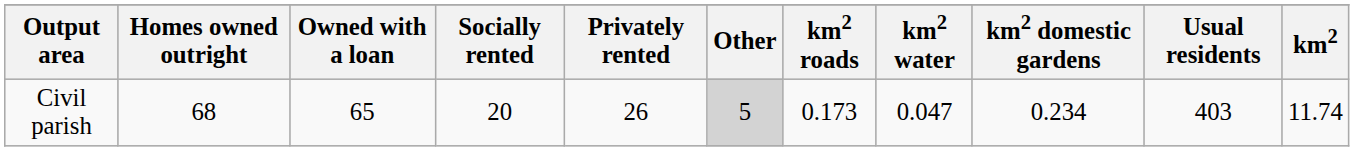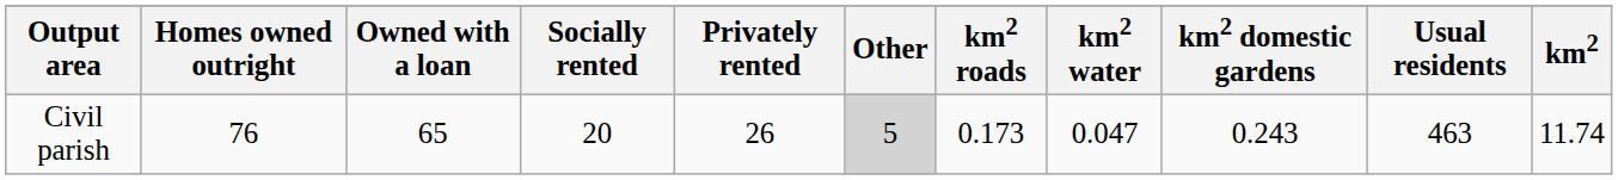 <table class="wikitable">
 <tr>
 </tr>
 <tr>
 <th>Output area</th>
 <th>Homes owned outright</th>
 <th>Owned with a loan</th>
 <th>Socially rented</th>
 <th>Privately rented</th>
 <th>Other</th>
 <th>km<sup>2</sup> roads</th>
 <th>km<sup>2</sup> water</th>
 <th>km<sup>2</sup> domestic gardens</th>
 <th>Usual residents</th>
 <th>km<sup>2</sup></th>
 </tr>
 <tr align=center>
 <td>Civil parish</td>
-<td>68</td>
+<td>76</td>
 <td>65</td>
 <td>20</td>
 <td>26</td>
 <td style="background: lightgrey;">5</td>
 <td>0.173</td>
 <td>0.047</td>
-<td>0.234</td>
-<td>403</td>
+<td>0.243</td>
+<td>463</td>
 <td>11.74</td>
 </tr>
 </table>
